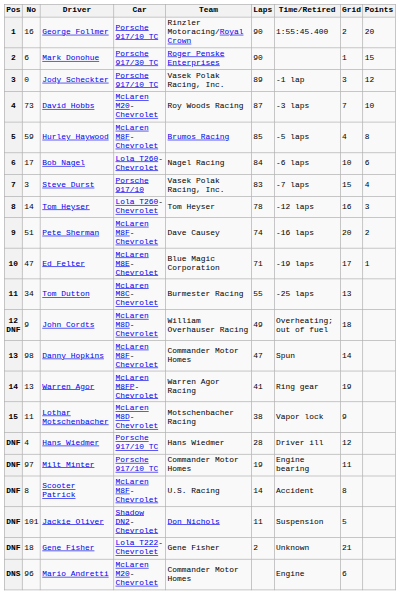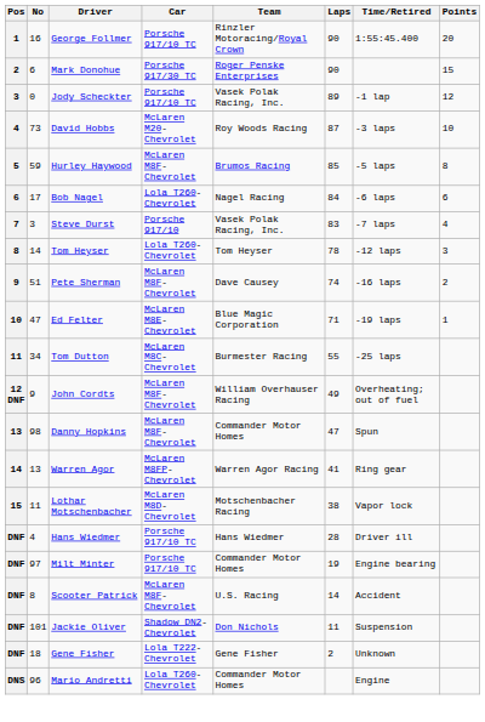 <table class="wikitable" style="font-size: 95%;">
 <tr>
 <th>Pos</th>
 <th>No</th>
 <th>Driver</th>
 <th>Car</th>
 <th>Team</th>
 <th>Laps</th>
 <th>Time/Retired</th>
-<th>Grid</th>
 <th>Points</th>
 </tr>
 <tr>
 <th>1</th>
 <td>16</td>
 <td> <a href='#'>George Follmer</a></td>
 <td><a href='#'>Porsche 917/10 TC</a></td>
 <td> Rinzler Motoracing/<a href='#'>Royal Crown</a></td>
 <td>90</td>
 <td>1:55:45.400</td>
-<td>2</td>
 <td>20</td>
 </tr>
 <tr>
 <th>2</th>
 <td>6</td>
 <td> <a href='#'>Mark Donohue</a></td>
 <td><a href='#'>Porsche 917/30 TC</a></td>
 <td> <a href='#'>Roger Penske Enterprises</a></td>
 <td>90</td>
 <td></td>
-<td>1</td>
 <td>15</td>
 </tr>
 <tr>
 <th>3</th>
 <td>0</td>
 <td> <a href='#'>Jody Scheckter</a></td>
 <td><a href='#'>Porsche 917/10 TC</a></td>
 <td> Vasek Polak Racing, Inc.</td>
 <td>89</td>
 <td>-1 lap</td>
-<td>3</td>
 <td>12</td>
 </tr>
 <tr>
 <th>4</th>
 <td>73</td>
 <td> <a href='#'>David Hobbs</a></td>
 <td><a href='#'>McLaren M20</a>-<a href='#'>Chevrolet</a></td>
 <td> Roy Woods Racing</td>
 <td>87</td>
 <td>-3 laps</td>
-<td>7</td>
 <td>10</td>
 </tr>
 <tr>
 <th>5</th>
 <td>59</td>
 <td> <a href='#'>Hurley Haywood</a></td>
 <td><a href='#'>McLaren M8F</a>-<a href='#'>Chevrolet</a></td>
 <td> <a href='#'>Brumos Racing</a></td>
 <td>85</td>
 <td>-5 laps</td>
-<td>4</td>
 <td>8</td>
 </tr>
 <tr>
 <th>6</th>
 <td>17</td>
 <td> <a href='#'>Bob Nagel</a></td>
 <td><a href='#'>Lola T260</a>-<a href='#'>Chevrolet</a></td>
 <td> Nagel Racing</td>
 <td>84</td>
 <td>-6 laps</td>
-<td>10</td>
 <td>6</td>
 </tr>
 <tr>
 <th>7</th>
 <td>3</td>
 <td> <a href='#'>Steve Durst</a></td>
 <td><a href='#'>Porsche 917/10</a></td>
 <td> Vasek Polak Racing, Inc.</td>
 <td>83</td>
 <td>-7 laps</td>
-<td>15</td>
 <td>4</td>
 </tr>
 <tr>
 <th>8</th>
 <td>14</td>
 <td> <a href='#'>Tom Heyser</a></td>
 <td><a href='#'>Lola T260</a>-<a href='#'>Chevrolet</a></td>
 <td> Tom Heyser</td>
 <td>78</td>
 <td>-12 laps</td>
-<td>16</td>
 <td>3</td>
 </tr>
 <tr>
 <th>9</th>
 <td>51</td>
 <td> <a href='#'>Pete Sherman</a></td>
 <td><a href='#'>McLaren M8F</a>-<a href='#'>Chevrolet</a></td>
 <td> Dave Causey</td>
 <td>74</td>
 <td>-16 laps</td>
-<td>20</td>
 <td>2</td>
 </tr>
 <tr>
 <th>10</th>
 <td>47</td>
 <td> <a href='#'>Ed Felter</a></td>
 <td><a href='#'>McLaren M8E</a>-<a href='#'>Chevrolet</a></td>
 <td> Blue Magic Corporation</td>
 <td>71</td>
 <td>-19 laps</td>
-<td>17</td>
 <td>1</td>
 </tr>
 <tr>
 <th>11</th>
 <td>34</td>
 <td> <a href='#'>Tom Dutton</a></td>
 <td><a href='#'>McLaren M8C</a>-<a href='#'>Chevrolet</a></td>
 <td> Burmester Racing</td>
 <td>55</td>
 <td>-25 laps</td>
-<td>13</td>
 <td></td>
 </tr>
 <tr>
 <th>12<br>DNF</th>
 <td>9</td>
 <td> <a href='#'>John Cordts</a></td>
-<td><a href='#'>McLaren M8D</a>-<a href='#'>Chevrolet</a></td>
+<td><a href='#'>McLaren M8F</a>-<a href='#'>Chevrolet</a></td>
 <td> William Overhauser Racing</td>
 <td>49</td>
 <td>Overheating; out of fuel</td>
-<td>18</td>
 <td></td>
 </tr>
 <tr>
 <th>13</th>
 <td>98</td>
 <td> <a href='#'>Danny Hopkins</a></td>
 <td><a href='#'>McLaren M8F</a>-<a href='#'>Chevrolet</a></td>
 <td> Commander Motor Homes</td>
 <td>47</td>
 <td>Spun</td>
-<td>14</td>
 <td></td>
 </tr>
 <tr>
 <th>14</th>
 <td>13</td>
 <td> <a href='#'>Warren Agor</a></td>
 <td><a href='#'>McLaren M8FP</a>-<a href='#'>Chevrolet</a></td>
 <td> Warren Agor Racing</td>
 <td>41</td>
 <td>Ring gear</td>
-<td>19</td>
 <td></td>
 </tr>
 <tr>
 <th>15</th>
 <td>11</td>
 <td> <a href='#'>Lothar Motschenbacher</a></td>
 <td><a href='#'>McLaren M8D</a>-<a href='#'>Chevrolet</a></td>
 <td> Motschenbacher Racing</td>
 <td>38</td>
 <td>Vapor lock</td>
-<td>9</td>
 <td></td>
 </tr>
 <tr>
 <th>DNF</th>
 <td>4</td>
 <td> <a href='#'>Hans Wiedmer</a></td>
 <td><a href='#'>Porsche 917/10 TC</a></td>
 <td> Hans Wiedmer</td>
 <td>28</td>
 <td>Driver ill</td>
-<td>12</td>
 <td></td>
 </tr>
 <tr>
 <th>DNF</th>
 <td>97</td>
 <td> <a href='#'>Milt Minter</a></td>
 <td><a href='#'>Porsche 917/10 TC</a></td>
 <td> Commander Motor Homes</td>
 <td>19</td>
 <td>Engine bearing</td>
-<td>11</td>
 <td></td>
 </tr>
 <tr>
 <th>DNF</th>
 <td>8</td>
 <td> <a href='#'>Scooter Patrick</a></td>
 <td><a href='#'>McLaren M8F</a>-<a href='#'>Chevrolet</a></td>
 <td> U.S. Racing</td>
 <td>14</td>
 <td>Accident</td>
-<td>8</td>
 <td></td>
 </tr>
 <tr>
 <th>DNF</th>
 <td>101</td>
 <td> <a href='#'>Jackie Oliver</a></td>
 <td><a href='#'>Shadow DN2</a>-<a href='#'>Chevrolet</a></td>
 <td> <a href='#'>Don Nichols</a></td>
 <td>11</td>
 <td>Suspension</td>
-<td>5</td>
 <td></td>
 </tr>
 <tr>
 <th>DNF</th>
 <td>18</td>
 <td> <a href='#'>Gene Fisher</a></td>
 <td><a href='#'>Lola T222</a>-<a href='#'>Chevrolet</a></td>
 <td> Gene Fisher</td>
 <td>2</td>
 <td>Unknown</td>
-<td>21</td>
 <td></td>
 </tr>
 <tr>
 <th>DNS</th>
 <td>96</td>
 <td> <a href='#'>Mario Andretti</a></td>
-<td><a href='#'>McLaren M20</a>-<a href='#'>Chevrolet</a></td>
+<td><a href='#'>Lola T260</a>-<a href='#'>Chevrolet</a></td>
 <td> Commander Motor Homes</td>
 <td></td>
 <td>Engine</td>
-<td>6</td>
 <td></td>
 </tr>
 </table>
